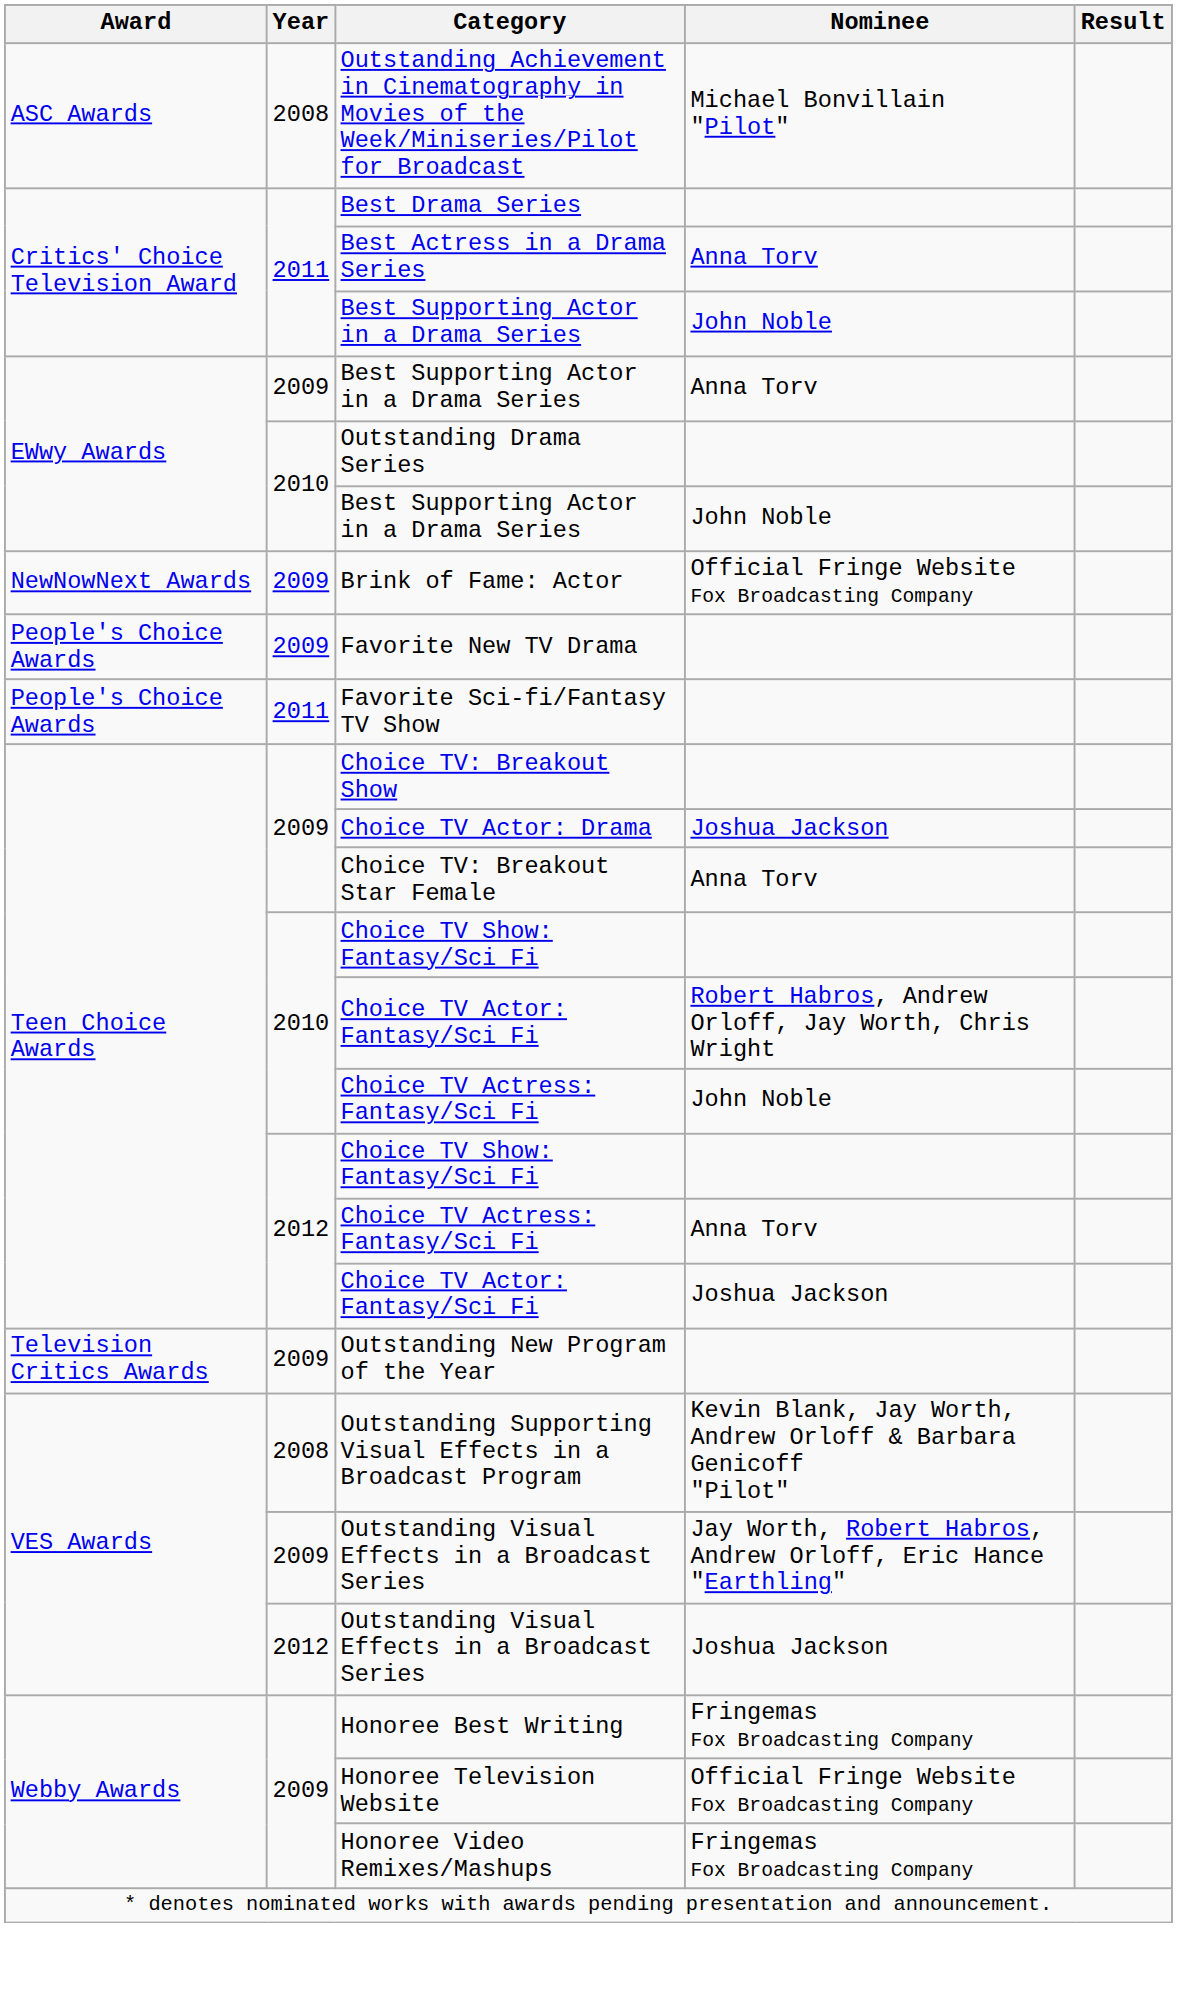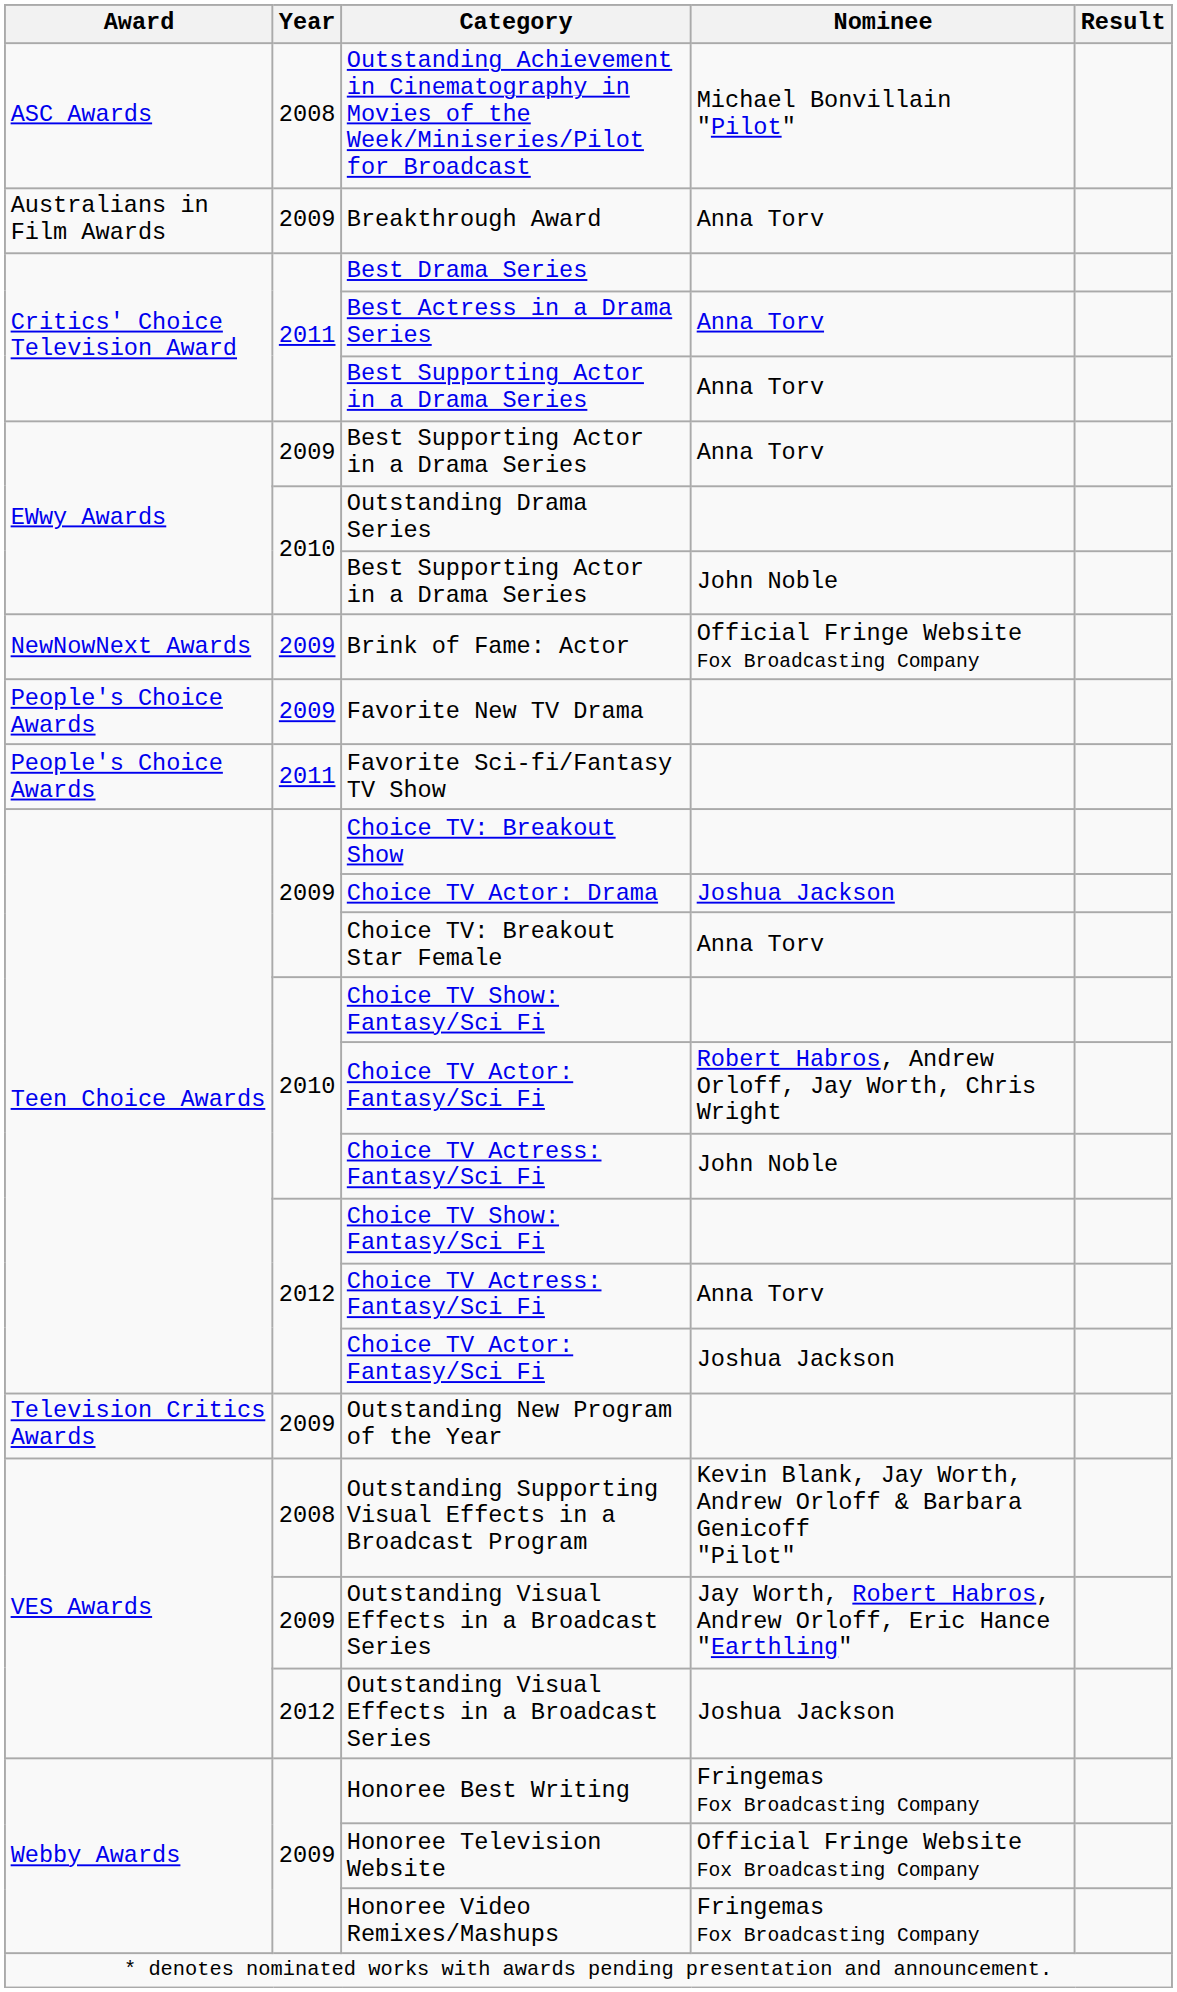 <table class="wikitable sortable" style="font-size: 95%">
 <tr>
 <th>Award</th>
 <th>Year</th>
 <th width=30%>Category</th>
 <th>Nominee</th>
 <th>Result</th>
 </tr>
 <tr>
 <td><a href='#'>ASC Awards</a></td>
 <td>2008</td>
 <td><a href='#'>Outstanding Achievement in Cinematography in Movies of the Week/Miniseries/Pilot for Broadcast</a></td>
 <td>Michael Bonvillain<br>"<a href='#'>Pilot</a>"</td>
 <td></td>
 </tr>
 <tr>
+<td>Australians in Film Awards</td>
+<td>2009</td>
+<td>Breakthrough Award</td>
+<td>Anna Torv</td>
+<td></td>
+</tr>
+<tr>
 <td rowspan="3"><a href='#'>Critics' Choice Television Award</a></td>
 <td rowspan="3"><a href='#'>2011</a></td>
 <td><a href='#'>Best Drama Series</a></td>
 <td></td>
 <td></td>
 </tr>
 <tr>
 <td><a href='#'>Best Actress in a Drama Series</a></td>
 <td><a href='#'>Anna Torv</a></td>
 <td></td>
 </tr>
 <tr>
 <td><a href='#'>Best Supporting Actor in a Drama Series</a></td>
-<td><a href='#'>John Noble</a></td>
+<td>Anna Torv</td>
 <td></td>
 </tr>
 <tr>
 <td rowspan="3"><a href='#'>EWwy Awards</a></td>
 <td>2009</td>
 <td>Best Supporting Actor in a Drama Series</td>
 <td>Anna Torv</td>
 <td></td>
 </tr>
 <tr>
 <td rowspan="2">2010</td>
 <td>Outstanding Drama Series</td>
 <td></td>
 <td></td>
 </tr>
 <tr>
 <td>Best Supporting Actor in a Drama Series</td>
 <td>John Noble</td>
 <td></td>
 </tr>
 <tr>
 <td><a href='#'>NewNowNext Awards</a></td>
 <td><a href='#'>2009</a></td>
 <td>Brink of Fame: Actor</td>
 <td>Official Fringe Website<br> <small>Fox Broadcasting Company</small></td>
 <td></td>
 </tr>
 <tr>
 <td><a href='#'>People's Choice Awards</a></td>
 <td><a href='#'>2009</a></td>
 <td>Favorite New TV Drama</td>
 <td></td>
 <td></td>
 </tr>
 <tr>
 <td><a href='#'>People's Choice Awards</a></td>
 <td><a href='#'>2011</a></td>
 <td>Favorite Sci-fi/Fantasy TV Show</td>
 <td></td>
 <td></td>
 </tr>
 <tr>
 <td rowspan="9"><a href='#'>Teen Choice Awards</a></td>
 <td rowspan="3">2009</td>
 <td><a href='#'>Choice TV: Breakout Show</a></td>
 <td></td>
 <td></td>
 </tr>
 <tr>
 <td><a href='#'>Choice TV Actor: Drama</a></td>
 <td><a href='#'>Joshua Jackson</a></td>
 <td></td>
 </tr>
 <tr>
 <td>Choice TV: Breakout Star Female</td>
 <td>Anna Torv</td>
 <td></td>
 </tr>
 <tr>
 <td rowspan="3">2010</td>
 <td><a href='#'>Choice TV Show: Fantasy/Sci Fi</a></td>
 <td></td>
 <td></td>
 </tr>
 <tr>
 <td><a href='#'>Choice TV Actor: Fantasy/Sci Fi</a></td>
 <td><a href='#'>Robert Habros</a>, Andrew Orloff, Jay Worth, Chris Wright</td>
 <td></td>
 </tr>
 <tr>
 <td><a href='#'>Choice TV Actress: Fantasy/Sci Fi</a></td>
 <td>John Noble</td>
 <td></td>
 </tr>
 <tr>
 <td rowspan="3">2012</td>
 <td><a href='#'>Choice TV Show: Fantasy/Sci Fi</a></td>
 <td></td>
 <td></td>
 </tr>
 <tr>
 <td><a href='#'>Choice TV Actress: Fantasy/Sci Fi</a></td>
 <td>Anna Torv</td>
 <td></td>
 </tr>
 <tr>
 <td><a href='#'>Choice TV Actor: Fantasy/Sci Fi</a></td>
 <td>Joshua Jackson</td>
 <td></td>
 </tr>
 <tr>
 <td><a href='#'>Television Critics Awards</a></td>
 <td>2009</td>
 <td>Outstanding New Program of the Year</td>
 <td></td>
 <td></td>
 </tr>
 <tr>
 <td rowspan="3"><a href='#'>VES Awards</a></td>
 <td>2008</td>
 <td>Outstanding Supporting Visual Effects in a Broadcast Program</td>
 <td>Kevin Blank, Jay Worth, Andrew Orloff & Barbara Genicoff<br>"Pilot"</td>
 <td></td>
 </tr>
 <tr>
 <td>2009</td>
 <td>Outstanding Visual Effects in a Broadcast Series</td>
 <td>Jay Worth, <a href='#'>Robert Habros</a>, Andrew Orloff, Eric Hance<br>"<a href='#'>Earthling</a>"</td>
 <td></td>
 </tr>
 <tr>
 <td>2012</td>
 <td>Outstanding Visual Effects in a Broadcast Series</td>
 <td>Joshua Jackson</td>
 <td></td>
 </tr>
 <tr>
 <td rowspan="3"><a href='#'>Webby Awards</a></td>
 <td rowspan="3">2009</td>
 <td>Honoree Best Writing</td>
 <td>Fringemas<br> <small>Fox Broadcasting Company</small></td>
 <td></td>
 </tr>
 <tr>
 <td>Honoree Television Website</td>
 <td>Official Fringe Website<br> <small>Fox Broadcasting Company</small></td>
 <td></td>
 </tr>
 <tr>
 <td>Honoree Video Remixes/Mashups</td>
 <td>Fringemas<br> <small>Fox Broadcasting Company</small></td>
 <td></td>
 </tr>
 <tr>
 <td colspan="5" style="font-size: 8pt" align="center">* denotes nominated works with awards pending presentation and announcement.</td>
 </tr>
 </table>
